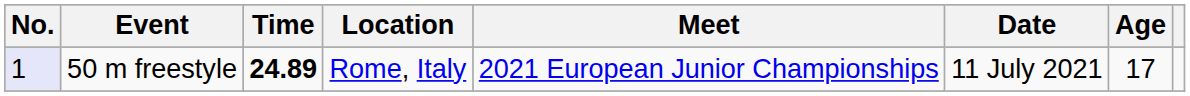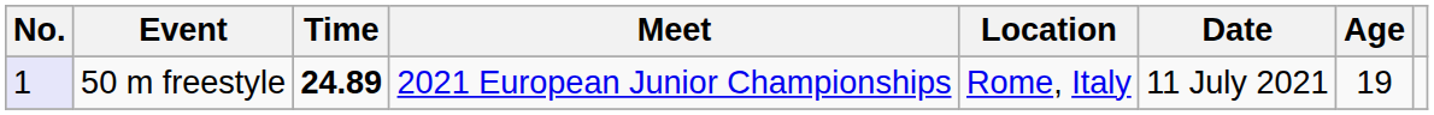 <table class="wikitable">
 <tr>
 <th>No.</th>
 <th>Event</th>
 <th>Time</th>
+<th>Meet</th>
 <th>Location</th>
-<th>Meet</th>
 <th>Date</th>
 <th>Age</th>
 <th></th>
 </tr>
 <tr>
 <td style="background: lavender;">1</td>
 <td>50 m freestyle</td>
 <td style="text-align:center;"><strong>24.89</strong></td>
+<td><a href='#'>2021 European Junior Championships</a></td>
 <td><a href='#'>Rome</a>, <a href='#'>Italy</a></td>
-<td><a href='#'>2021 European Junior Championships</a></td>
 <td>11 July 2021</td>
-<td style="text-align:center;">17</td>
+<td style="text-align:center;">19</td>
 <td style="text-align:center;"></td>
 </tr>
 </table>
